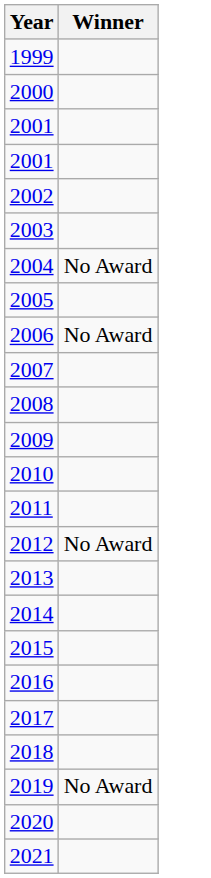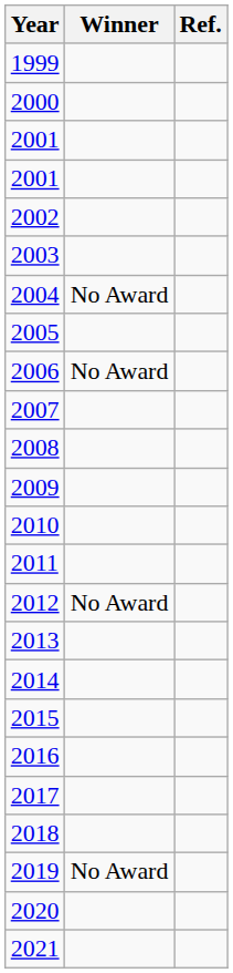 <table class="wikitable sortable mw-collapsible">
 <tr>
 <th>Year</th>
 <th>Winner</th>
+<th>Ref.</th>
 </tr>
 <tr>
 <td><a href='#'>1999</a></td>
+<td></td>
 <td></td>
 </tr>
 <tr>
 <td><a href='#'>2000</a></td>
 <td></td>
-</tr>
-<tr>
-<td><a href='#'>2001</a></td>
 <td></td>
 </tr>
 <tr>
 <td><a href='#'>2001</a></td>
 <td></td>
+<td></td>
+</tr>
+<tr>
+<td><a href='#'>2001</a></td>
+<td></td>
+<td></td>
 </tr>
 <tr>
 <td><a href='#'>2002</a></td>
+<td></td>
 <td></td>
 </tr>
 <tr>
 <td><a href='#'>2003</a></td>
 <td></td>
+<td></td>
 </tr>
 <tr>
 <td><a href='#'>2004</a></td>
 <td>No Award</td>
+<td></td>
 </tr>
 <tr>
 <td><a href='#'>2005</a></td>
+<td></td>
 <td></td>
 </tr>
 <tr>
 <td><a href='#'>2006</a></td>
 <td>No Award</td>
+<td></td>
 </tr>
 <tr>
 <td><a href='#'>2007</a></td>
+<td></td>
 <td></td>
 </tr>
 <tr>
 <td><a href='#'>2008</a></td>
 <td></td>
+<td></td>
 </tr>
 <tr>
 <td><a href='#'>2009</a></td>
+<td></td>
 <td></td>
 </tr>
 <tr>
 <td><a href='#'>2010</a></td>
 <td></td>
+<td></td>
 </tr>
 <tr>
 <td><a href='#'>2011</a></td>
+<td></td>
 <td></td>
 </tr>
 <tr>
 <td><a href='#'>2012</a></td>
 <td>No Award</td>
+<td></td>
 </tr>
 <tr>
 <td><a href='#'>2013</a></td>
+<td></td>
 <td></td>
 </tr>
 <tr>
 <td><a href='#'>2014</a></td>
 <td></td>
+<td></td>
 </tr>
 <tr>
 <td><a href='#'>2015</a></td>
+<td></td>
 <td></td>
 </tr>
 <tr>
 <td><a href='#'>2016</a></td>
 <td></td>
+<td></td>
 </tr>
 <tr>
 <td><a href='#'>2017</a></td>
+<td></td>
 <td></td>
 </tr>
 <tr>
 <td><a href='#'>2018</a></td>
 <td></td>
+<td></td>
 </tr>
 <tr>
 <td><a href='#'>2019</a></td>
 <td>No Award</td>
+<td></td>
 </tr>
 <tr>
 <td><a href='#'>2020</a></td>
+<td></td>
 <td></td>
 </tr>
 <tr>
 <td><a href='#'>2021</a></td>
 <td></td>
+<td></td>
 </tr>
 </table>
